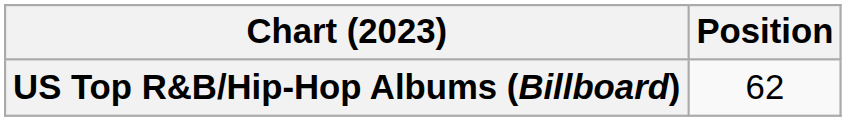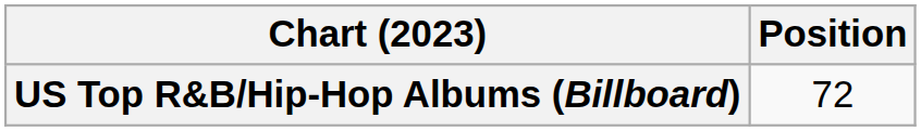 <table class="wikitable sortable plainrowheaders" style="text-align:center">
 <tr>
 <th scope="col">Chart (2023)</th>
 <th scope="col">Position</th>
 </tr>
 <tr>
 <th scope="row">US Top R&B/Hip-Hop Albums (<em>Billboard</em>)</th>
-<td>62</td>
+<td>72</td>
 </tr>
 </table>
